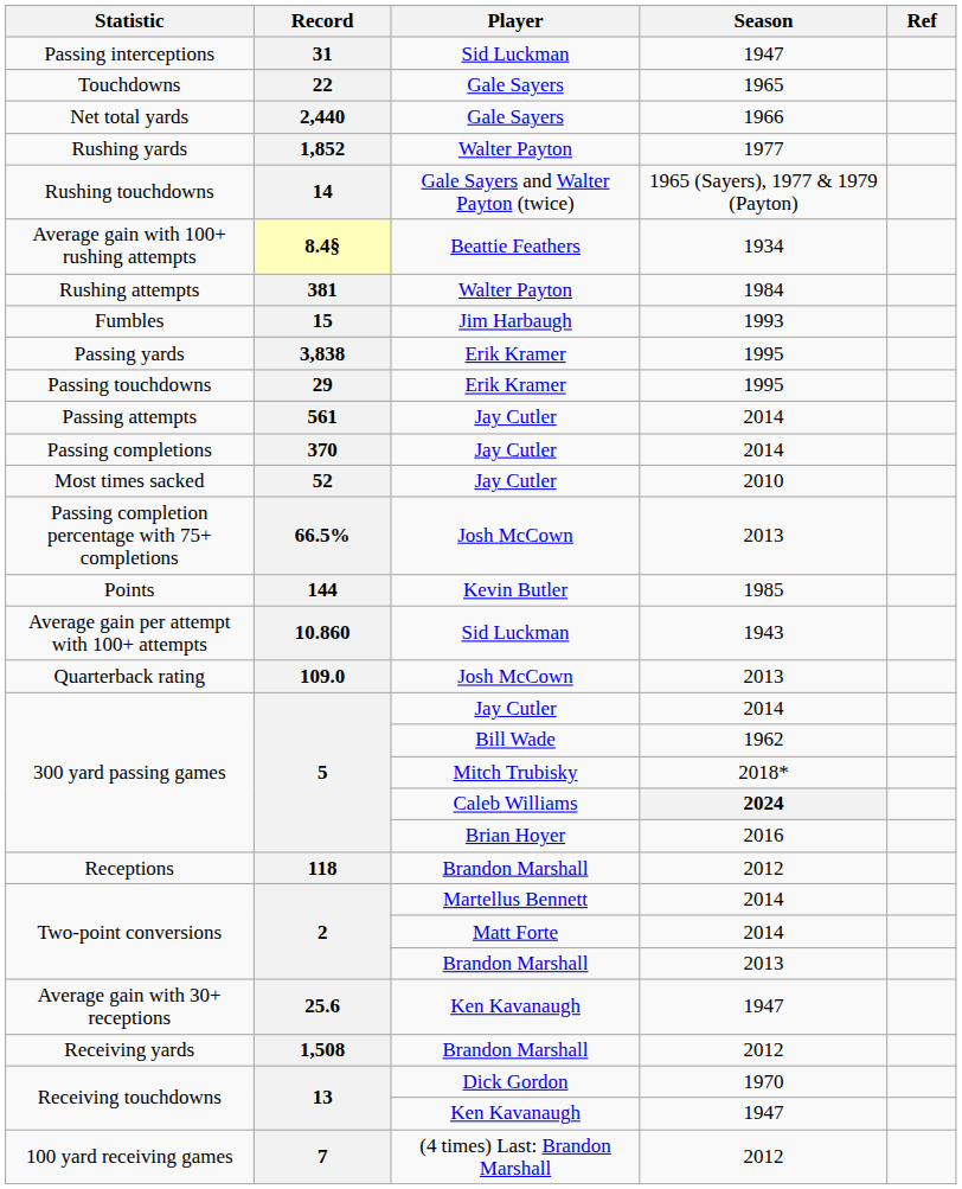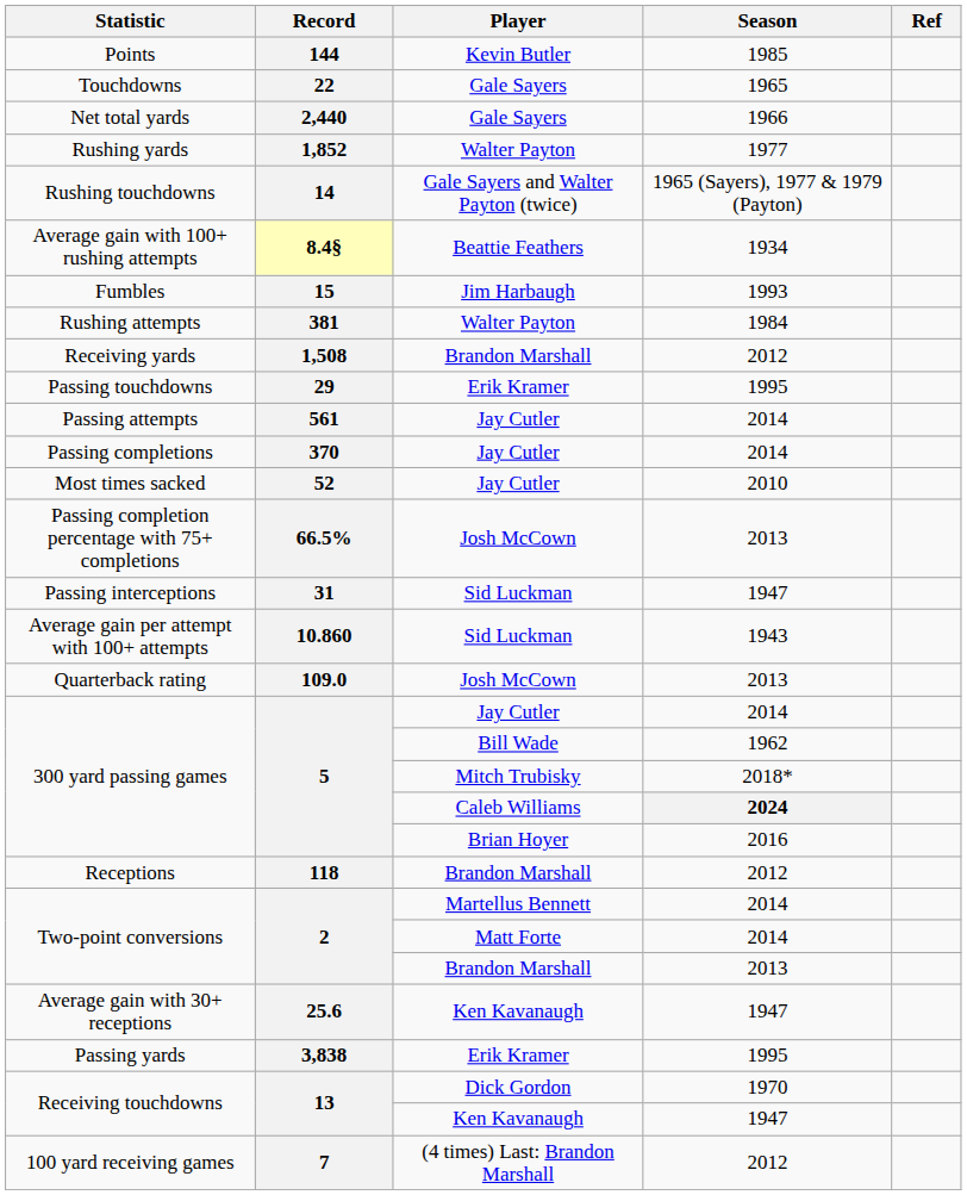 <table class="sortable wikitable" style="text-align:center" width="60%">
 <tr>
 <th scope="col" width=18%>Statistic</th>
 <th scope="col" width=10% class="unsortable">Record</th>
 <th scope="col" width=18%>Player</th>
 <th scope="col" width=18%>Season</th>
 <th scope="col" width=5% class="unsortable">Ref</th>
 </tr>
 <tr>
-<td>Passing interceptions</td>
-<th>31</th>
-<td><a href='#'>Sid Luckman</a></td>
-<td>1947</td>
+<td>Points</td>
+<th>144</th>
+<td><a href='#'>Kevin Butler</a></td>
+<td>1985</td>
 <td></td>
 </tr>
 <tr>
 <td>Touchdowns</td>
 <th>22</th>
 <td><a href='#'>Gale Sayers</a></td>
 <td>1965</td>
 <td></td>
 </tr>
 <tr>
 <td>Net total yards</td>
 <th>2,440</th>
 <td><a href='#'>Gale Sayers</a></td>
 <td>1966</td>
 <td></td>
 </tr>
 <tr>
 <td>Rushing yards</td>
 <th>1,852</th>
 <td><a href='#'>Walter Payton</a></td>
 <td>1977</td>
 <td></td>
 </tr>
 <tr>
 <td>Rushing touchdowns</td>
 <th>14</th>
 <td><a href='#'>Gale Sayers</a> and <a href='#'>Walter Payton</a> (twice)</td>
 <td>1965 (Sayers), 1977 & 1979 (Payton)</td>
 <td></td>
 </tr>
 <tr>
 <td>Average gain with 100+ rushing attempts</td>
 <th style="background-color:#ffffbb">8.4§</th>
 <td><a href='#'>Beattie Feathers</a></td>
 <td>1934</td>
 <td></td>
 </tr>
 <tr>
+<td>Fumbles</td>
+<th>15</th>
+<td><a href='#'>Jim Harbaugh</a></td>
+<td>1993</td>
+<td></td>
+</tr>
+<tr>
 <td>Rushing attempts</td>
 <th>381</th>
 <td><a href='#'>Walter Payton</a></td>
 <td>1984</td>
 <td></td>
 </tr>
 <tr>
-<td>Fumbles</td>
-<th>15</th>
-<td><a href='#'>Jim Harbaugh</a></td>
-<td>1993</td>
-<td></td>
-</tr>
-<tr>
-<td>Passing yards</td>
-<th>3,838</th>
-<td><a href='#'>Erik Kramer</a></td>
-<td>1995</td>
+<td>Receiving yards</td>
+<th>1,508</th>
+<td><a href='#'>Brandon Marshall</a></td>
+<td>2012</td>
 <td></td>
 </tr>
 <tr>
 <td>Passing touchdowns</td>
 <th>29</th>
 <td><a href='#'>Erik Kramer</a></td>
 <td>1995</td>
 <td></td>
 </tr>
 <tr>
 <td>Passing attempts</td>
 <th>561</th>
 <td><a href='#'>Jay Cutler</a></td>
 <td>2014</td>
 <td></td>
 </tr>
 <tr>
 <td>Passing completions</td>
 <th>370</th>
 <td><a href='#'>Jay Cutler</a></td>
 <td>2014</td>
 <td></td>
 </tr>
 <tr>
 <td>Most times sacked</td>
 <th>52</th>
 <td><a href='#'>Jay Cutler</a></td>
 <td>2010</td>
 <td></td>
 </tr>
 <tr>
 <td>Passing completion percentage with 75+ completions</td>
 <th>66.5%</th>
 <td><a href='#'>Josh McCown</a></td>
 <td>2013</td>
 <td></td>
 </tr>
 <tr>
-<td>Points</td>
-<th>144</th>
-<td><a href='#'>Kevin Butler</a></td>
-<td>1985</td>
+<td>Passing interceptions</td>
+<th>31</th>
+<td><a href='#'>Sid Luckman</a></td>
+<td>1947</td>
 <td></td>
 </tr>
 <tr>
 <td>Average gain per attempt with 100+ attempts</td>
 <th>10.860</th>
 <td><a href='#'>Sid Luckman</a></td>
 <td>1943</td>
 <td></td>
 </tr>
 <tr>
 <td>Quarterback rating</td>
 <th>109.0</th>
 <td><a href='#'>Josh McCown</a></td>
 <td>2013</td>
 <td></td>
 </tr>
 <tr>
 <td rowspan="5">300 yard passing games</td>
 <th rowspan="5">5</th>
 <td><a href='#'>Jay Cutler</a></td>
 <td>2014</td>
 <td></td>
 </tr>
 <tr>
 <td><a href='#'>Bill Wade</a></td>
 <td>1962</td>
 <td></td>
 </tr>
 <tr>
 <td><a href='#'>Mitch Trubisky</a></td>
 <td>2018*</td>
 <td></td>
 </tr>
 <tr>
 <td><a href='#'>Caleb Williams</a></td>
 <th>2024</th>
 <td></td>
 </tr>
 <tr>
 <td><a href='#'>Brian Hoyer</a></td>
 <td>2016</td>
 <td></td>
 </tr>
 <tr>
 <td>Receptions</td>
 <th>118</th>
 <td><a href='#'>Brandon Marshall</a></td>
 <td>2012</td>
 <td></td>
 </tr>
 <tr>
 <td rowSpan="3">Two-point conversions</td>
 <th rowSpan="3">2</th>
 <td><a href='#'>Martellus Bennett</a></td>
 <td>2014</td>
 <td></td>
 </tr>
 <tr>
 <td><a href='#'>Matt Forte</a></td>
 <td>2014</td>
 <td></td>
 </tr>
 <tr>
 <td><a href='#'>Brandon Marshall</a></td>
 <td>2013</td>
 <td></td>
 </tr>
 <tr>
 <td>Average gain with 30+ receptions</td>
 <th>25.6</th>
 <td><a href='#'>Ken Kavanaugh</a></td>
 <td>1947</td>
 <td></td>
 </tr>
 <tr>
-<td>Receiving yards</td>
-<th>1,508</th>
-<td><a href='#'>Brandon Marshall</a></td>
-<td>2012</td>
+<td>Passing yards</td>
+<th>3,838</th>
+<td><a href='#'>Erik Kramer</a></td>
+<td>1995</td>
 <td></td>
 </tr>
 <tr>
 <td rowSpan="2">Receiving touchdowns</td>
 <th rowSpan="2">13</th>
 <td><a href='#'>Dick Gordon</a></td>
 <td>1970</td>
 <td></td>
 </tr>
 <tr>
 <td><a href='#'>Ken Kavanaugh</a></td>
 <td>1947</td>
 <td></td>
 </tr>
 <tr>
 <td>100 yard receiving games</td>
 <th>7</th>
 <td>(4 times) Last: <a href='#'>Brandon Marshall</a></td>
 <td>2012</td>
 <td></td>
 </tr>
 <tr>
 </tr>
 </table>
